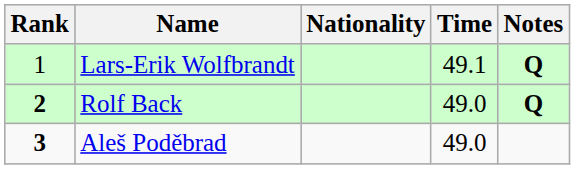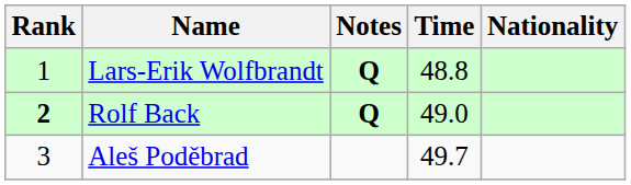 <table class="wikitable sortable" style="text-align:center">
 <tr>
 <th>Rank</th>
 <th>Name</th>
+<th>Notes</th>
+<th>Time</th>
 <th>Nationality</th>
-<th>Time</th>
-<th>Notes</th>
 </tr>
 <tr bgcolor=ccffcc>
 <td>1</td>
 <td align=left><a href='#'>Lars-Erik Wolfbrandt</a></td>
+<td><strong>Q</strong></td>
+<td>48.8</td>
 <td align=left></td>
-<td>49.1</td>
-<td><strong>Q</strong></td>
 </tr>
 <tr bgcolor=ccffcc>
 <td><strong>2</strong></td>
 <td align=left><a href='#'>Rolf Back</a></td>
+<td><strong>Q</strong></td>
+<td>49.0</td>
 <td align=left></td>
-<td>49.0</td>
-<td><strong>Q</strong></td>
 </tr>
 <tr>
-<td><strong>3</strong></td>
+<td>3</td>
 <td align=left><a href='#'>Aleš Poděbrad</a></td>
+<td></td>
+<td>49.7</td>
 <td align=left></td>
-<td>49.0</td>
-<td></td>
 </tr>
 </table>
